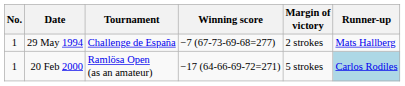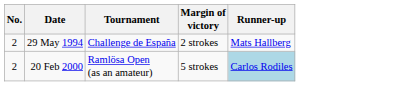 <table class="wikitable" style="font-size:95%;">
 <tr>
 <th>No.</th>
 <th>Date</th>
 <th>Tournament</th>
-<th>Winning score</th>
 <th>Margin of<br>victory</th>
 <th>Runner-up</th>
 </tr>
 <tr>
-<td align=center>1</td>
+<td align=center>2</td>
 <td align=right>29 May <a href='#'>1994</a></td>
 <td><a href='#'>Challenge de España</a></td>
-<td>−7 (67-73-69-68=277)</td>
 <td>2 strokes</td>
 <td> <a href='#'>Mats Hallberg</a></td>
 </tr>
 <tr>
-<td align=center>1</td>
+<td align=center>2</td>
 <td align=right>20 Feb <a href='#'>2000</a></td>
 <td><a href='#'>Ramlösa Open</a><br>(as an amateur)</td>
-<td>−17 (64-66-69-72=271)</td>
 <td>5 strokes</td>
 <td style="background: lightblue;"> <a href='#'>Carlos Rodiles</a></td>
 </tr>
 </table>
